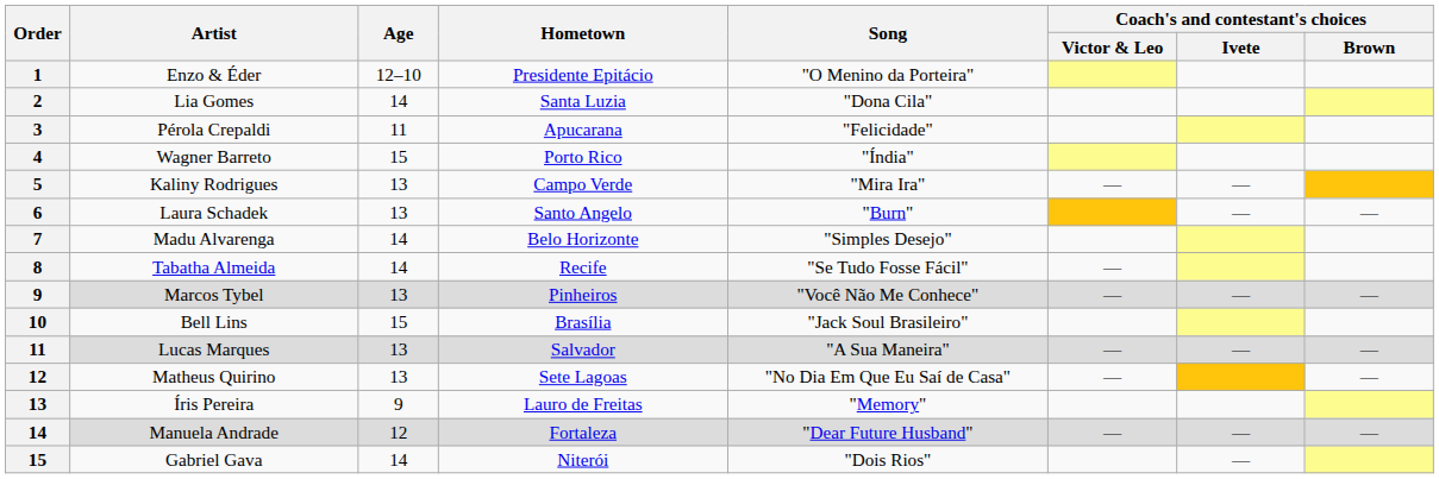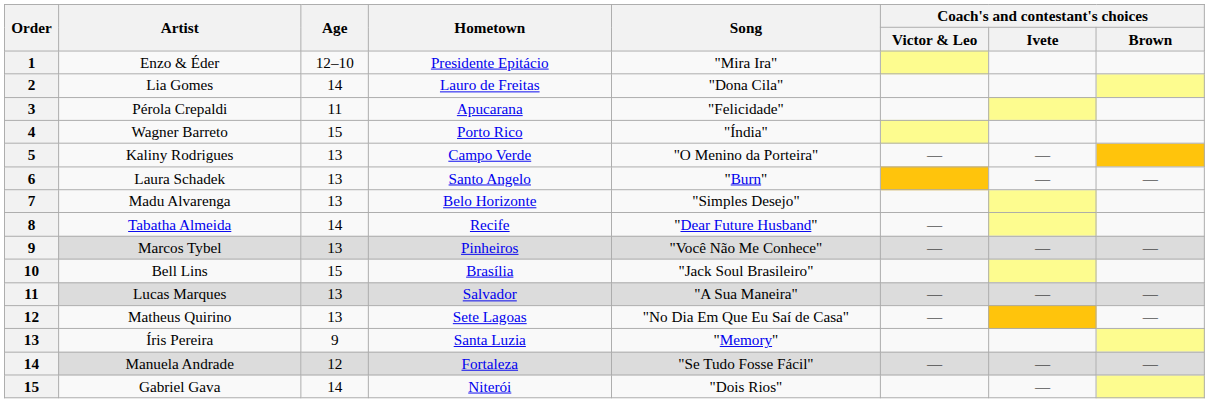 <table class="wikitable" style="text-align:center; line-height:17px; width:100%;">
 <tr>
 <th scope="col" rowspan=2 width="04%">Order</th>
 <th scope="col" rowspan=2 width="18%">Artist</th>
 <th scope="col" rowspan=2 width="05%">Age</th>
 <th scope="col" rowspan=2 width="18%">Hometown</th>
 <th scope="col" rowspan=2 width="20%">Song</th>
 <th scope="col" colspan=3 width="24%">Coach's and contestant's choices</th>
 </tr>
 <tr>
 <th width="08%">Victor & Leo</th>
 <th width="08%">Ivete</th>
 <th width="08%">Brown</th>
 </tr>
 <tr>
 <th>1</th>
 <td>Enzo & Éder</td>
 <td>12–10</td>
 <td><a href='#'>Presidente Epitácio</a></td>
-<td>"O Menino da Porteira"</td>
+<td>"Mira Ira"</td>
 <td bgcolor=FDFC8F><strong></strong></td>
 <td><strong></strong></td>
 <td><strong></strong></td>
 </tr>
 <tr>
 <th>2</th>
 <td>Lia Gomes</td>
 <td>14</td>
-<td><a href='#'>Santa Luzia</a></td>
+<td><a href='#'>Lauro de Freitas</a></td>
 <td>"Dona Cila"</td>
 <td><strong></strong></td>
 <td><strong></strong></td>
 <td bgcolor=FDFC8F><strong></strong></td>
 </tr>
 <tr>
 <th>3</th>
 <td>Pérola Crepaldi</td>
 <td>11</td>
 <td><a href='#'>Apucarana</a></td>
 <td>"Felicidade"</td>
 <td><strong></strong></td>
 <td bgcolor=FDFC8F><strong></strong></td>
 <td><strong></strong></td>
 </tr>
 <tr>
 <th>4</th>
 <td>Wagner Barreto</td>
 <td>15</td>
 <td><a href='#'>Porto Rico</a></td>
 <td>"Índia"</td>
 <td bgcolor=FDFC8F><strong></strong></td>
 <td><strong></strong></td>
 <td><strong></strong></td>
 </tr>
 <tr>
 <th>5</th>
 <td>Kaliny Rodrigues</td>
 <td>13</td>
 <td><a href='#'>Campo Verde</a></td>
-<td>"Mira Ira"</td>
+<td>"O Menino da Porteira"</td>
 <td>—</td>
 <td>—</td>
 <td bgcolor=FFC40C><strong></strong></td>
 </tr>
 <tr>
 <th>6</th>
 <td>Laura Schadek</td>
 <td>13</td>
 <td><a href='#'>Santo Angelo</a></td>
 <td>"<a href='#'>Burn</a>"</td>
 <td bgcolor=FFC40C><strong></strong></td>
 <td>—</td>
 <td>—</td>
 </tr>
 <tr>
 <th>7</th>
 <td>Madu Alvarenga</td>
-<td>14</td>
+<td>13</td>
 <td><a href='#'>Belo Horizonte</a></td>
 <td>"Simples Desejo"</td>
 <td><strong></strong></td>
 <td bgcolor=FDFC8F><strong></strong></td>
 <td><strong></strong></td>
 </tr>
 <tr>
 <th>8</th>
 <td><a href='#'>Tabatha Almeida</a></td>
 <td>14</td>
 <td><a href='#'>Recife</a></td>
-<td>"Se Tudo Fosse Fácil"</td>
+<td>"<a href='#'>Dear Future Husband</a>"</td>
 <td>—</td>
 <td bgcolor=FDFC8F><strong></strong></td>
 <td><strong></strong></td>
 </tr>
 <tr bgcolor=DCDCDC>
 <th>9</th>
 <td>Marcos Tybel</td>
 <td>13</td>
 <td><a href='#'>Pinheiros</a></td>
 <td>"Você Não Me Conhece"</td>
 <td>—</td>
 <td>—</td>
 <td>—</td>
 </tr>
 <tr>
 <th>10</th>
 <td>Bell Lins</td>
 <td>15</td>
 <td><a href='#'>Brasília</a></td>
 <td>"Jack Soul Brasileiro"</td>
 <td><strong></strong></td>
 <td bgcolor=FDFC8F><strong></strong></td>
 <td><strong></strong></td>
 </tr>
 <tr bgcolor=DCDCDC>
 <th>11</th>
 <td>Lucas Marques</td>
 <td>13</td>
 <td><a href='#'>Salvador</a></td>
 <td>"A Sua Maneira"</td>
 <td>—</td>
 <td>—</td>
 <td>—</td>
 </tr>
 <tr>
 <th>12</th>
 <td>Matheus Quirino</td>
 <td>13</td>
 <td><a href='#'>Sete Lagoas</a></td>
 <td>"No Dia Em Que Eu Saí de Casa"</td>
 <td>—</td>
 <td bgcolor=FFC40C><strong></strong></td>
 <td>—</td>
 </tr>
 <tr>
 <th>13</th>
 <td>Íris Pereira</td>
 <td>9</td>
-<td><a href='#'>Lauro de Freitas</a></td>
+<td><a href='#'>Santa Luzia</a></td>
 <td>"<a href='#'>Memory</a>"</td>
 <td><strong></strong></td>
 <td><strong></strong></td>
 <td bgcolor=FDFC8F><strong></strong></td>
 </tr>
 <tr bgcolor=DCDCDC>
 <th>14</th>
 <td>Manuela Andrade</td>
 <td>12</td>
 <td><a href='#'>Fortaleza</a></td>
-<td>"<a href='#'>Dear Future Husband</a>"</td>
+<td>"Se Tudo Fosse Fácil"</td>
 <td>—</td>
 <td>—</td>
 <td>—</td>
 </tr>
 <tr>
 <th>15</th>
 <td>Gabriel Gava</td>
 <td>14</td>
 <td><a href='#'>Niterói</a></td>
 <td>"Dois Rios"</td>
 <td><strong></strong></td>
 <td>—</td>
 <td bgcolor=FDFC8F><strong></strong></td>
 </tr>
 </table>
